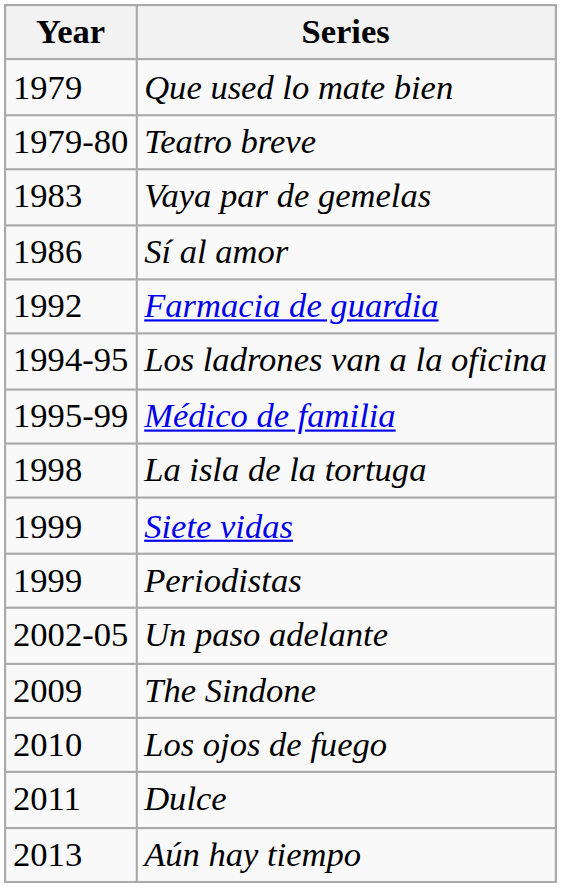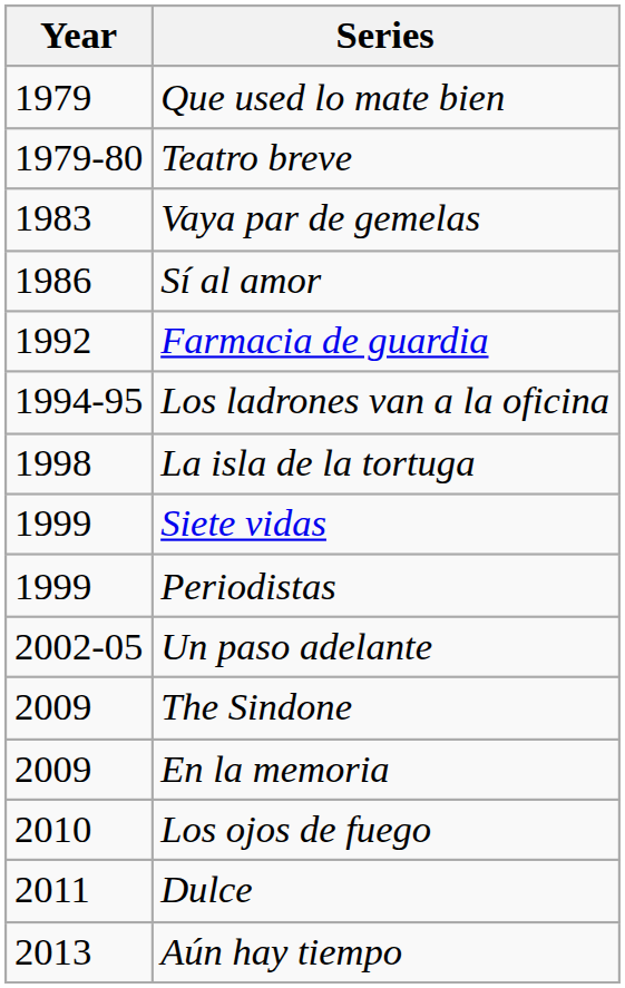 <table class="wikitable plainrwheaders">
 <tr>
 <th>Year</th>
 <th>Series</th>
 </tr>
 <tr>
 <td>1979</td>
 <td><em>Que used lo mate bien</em></td>
 </tr>
 <tr>
 <td>1979-80</td>
 <td><em>Teatro breve</em></td>
 </tr>
 <tr>
 <td>1983</td>
 <td><em>Vaya par de gemelas</em></td>
 </tr>
 <tr>
 <td>1986</td>
 <td><em>Sí al amor</em></td>
 </tr>
 <tr>
 <td>1992</td>
 <td><em><a href='#'>Farmacia de guardia</a></em></td>
 </tr>
 <tr>
 <td>1994-95</td>
 <td><em>Los ladrones van a la oficina</em></td>
 </tr>
 <tr>
-<td>1995-99</td>
-<td><em><a href='#'>Médico de familia</a></em></td>
-</tr>
-<tr>
 <td>1998</td>
 <td><em>La isla de la tortuga</em></td>
 </tr>
 <tr>
 <td>1999</td>
 <td><em><a href='#'>Siete vidas</a></em></td>
 </tr>
 <tr>
 <td>1999</td>
 <td><em>Periodistas</em></td>
 </tr>
 <tr>
 <td>2002-05</td>
 <td><em>Un paso adelante</em></td>
 </tr>
 <tr>
 <td>2009</td>
 <td><em>The Sindone</em></td>
 </tr>
 <tr>
+<td>2009</td>
+<td><em>En la memoria</em></td>
+</tr>
+<tr>
 <td>2010</td>
 <td><em>Los ojos de fuego</em></td>
 </tr>
 <tr>
 <td>2011</td>
 <td><em>Dulce</em></td>
 </tr>
 <tr>
 <td>2013</td>
 <td><em>Aún hay tiempo</em></td>
 </tr>
 </table>
